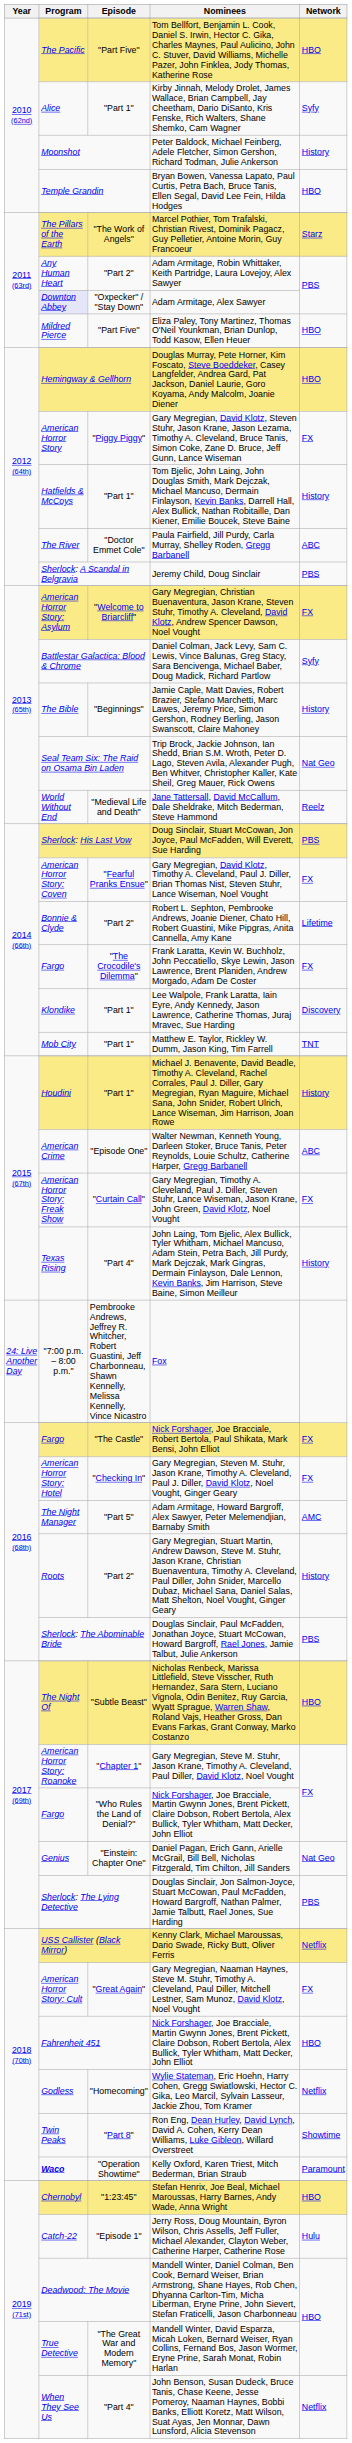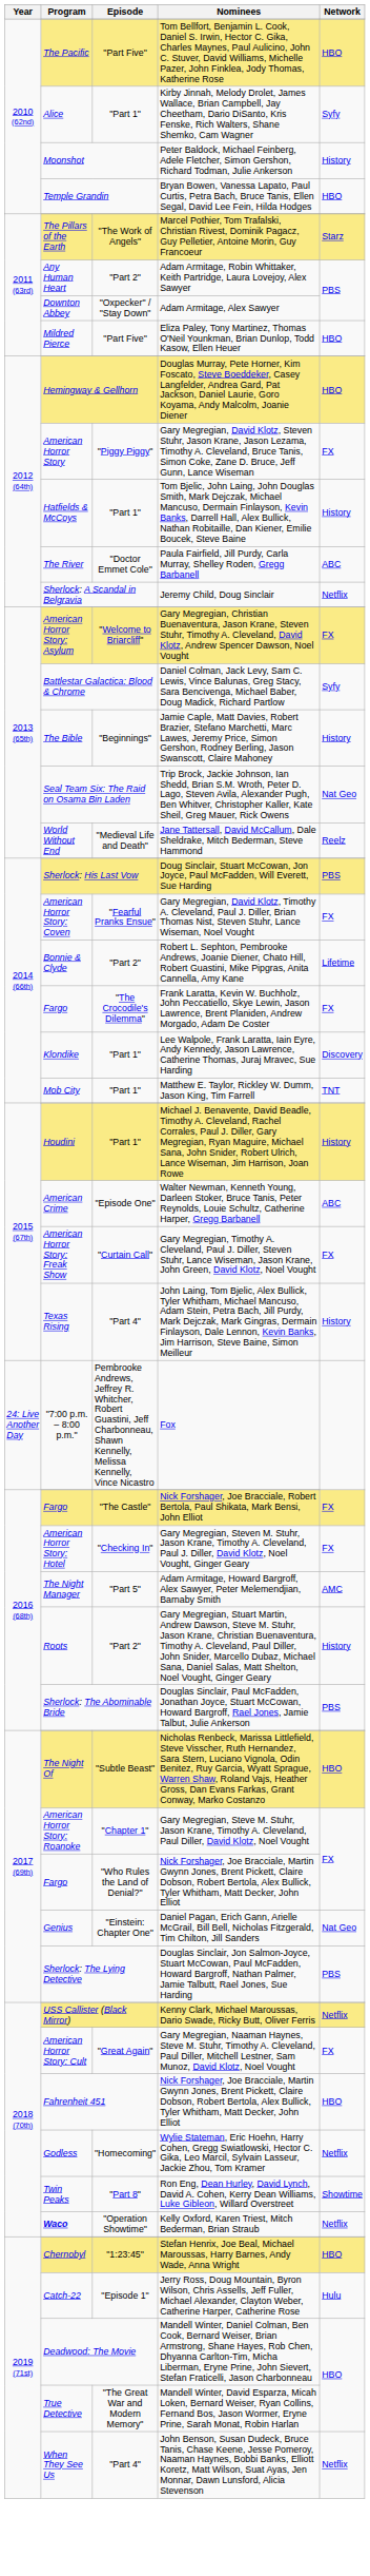 <table class="wikitable" style="width:100%">
 <tr bgcolor="#bebebe">
 <th width="5%">Year</th>
 <th width="15%">Program</th>
 <th width="15%">Episode</th>
 <th width="60%">Nominees</th>
 <th width="5%">Network</th>
 </tr>
 <tr>
 <td rowspan=5 style="text-align:center"><a href='#'>2010</a><br><small><a href='#'>(62nd)</a></small><br></td>
 </tr>
 <tr style="background:#FAEB86">
 <td><em><a href='#'>The Pacific</a></em></td>
 <td align=center>"Part Five"</td>
 <td>Tom Bellfort, Benjamin L. Cook, Daniel S. Irwin, Hector C. Gika, Charles Maynes, Paul Aulicino, John C. Stuver, David Williams, Michelle Pazer, John Finklea, Jody Thomas, Katherine Rose</td>
 <td><a href='#'>HBO</a></td>
 </tr>
 <tr>
 <td><em><a href='#'>Alice</a></em></td>
 <td align=center>"Part 1"</td>
 <td>Kirby Jinnah, Melody Drolet, James Wallace, Brian Campbell, Jay Cheetham, Dario DiSanto, Kris Fenske, Rich Walters, Shane Shemko, Cam Wagner</td>
 <td><a href='#'>Syfy</a></td>
 </tr>
 <tr>
 <td colspan=2><em><a href='#'>Moonshot</a></em></td>
 <td>Peter Baldock, Michael Feinberg, Adele Fletcher, Simon Gershon, Richard Todman, Julie Ankerson</td>
 <td><a href='#'>History</a></td>
 </tr>
 <tr>
 <td colspan=2><em><a href='#'>Temple Grandin</a></em></td>
 <td>Bryan Bowen, Vanessa Lapato, Paul Curtis, Petra Bach, Bruce Tanis, Ellen Segal, David Lee Fein, Hilda Hodges</td>
 <td><a href='#'>HBO</a></td>
 </tr>
 <tr>
 <td rowspan=5 style="text-align:center"><a href='#'>2011</a><br><small><a href='#'>(63rd)</a></small><br></td>
 </tr>
 <tr style="background:#FAEB86">
 <td><em><a href='#'>The Pillars of the Earth</a></em></td>
 <td align=center>"The Work of Angels"</td>
 <td>Marcel Pothier, Tom Trafalski, Christian Rivest, Dominik Pagacz, Guy Pelletier, Antoine Morin, Guy Francoeur</td>
 <td><a href='#'>Starz</a></td>
 </tr>
 <tr>
 <td><em><a href='#'>Any Human Heart</a></em></td>
 <td align=center>"Part 2"</td>
 <td>Adam Armitage, Robin Whittaker, Keith Partridge, Laura Lovejoy, Alex Sawyer</td>
 <td rowspan=2><a href='#'>PBS</a></td>
 </tr>
 <tr>
-<td style="background: lavender;"><em><a href='#'>Downton Abbey</a></em></td>
+<td><em><a href='#'>Downton Abbey</a></em></td>
 <td align=center>"Oxpecker" / "Stay Down"</td>
 <td>Adam Armitage, Alex Sawyer</td>
 </tr>
 <tr>
 <td><em><a href='#'>Mildred Pierce</a></em></td>
 <td align=center>"Part Five"</td>
 <td>Eliza Paley, Tony Martinez, Thomas O'Neil Younkman, Brian Dunlop, Todd Kasow, Ellen Heuer</td>
 <td><a href='#'>HBO</a></td>
 </tr>
 <tr>
 <td rowspan=6 style="text-align:center"><a href='#'>2012</a><br><small><a href='#'>(64th)</a></small><br></td>
 </tr>
 <tr style="background:#FAEB86">
 <td colspan=2><em><a href='#'>Hemingway & Gellhorn</a></em></td>
 <td>Douglas Murray, Pete Horner, Kim Foscato, <a href='#'>Steve Boeddeker</a>, Casey Langfelder, Andrea Gard, Pat Jackson, Daniel Laurie, Goro Koyama, Andy Malcolm, Joanie Diener</td>
 <td><a href='#'>HBO</a></td>
 </tr>
 <tr>
 <td><em><a href='#'>American Horror Story</a></em></td>
 <td align=center>"<a href='#'>Piggy Piggy</a>"</td>
 <td>Gary Megregian, <a href='#'>David Klotz</a>, Steven Stuhr, Jason Krane, Jason Lezama, Timothy A. Cleveland, Bruce Tanis, Simon Coke, Zane D. Bruce, Jeff Gunn, Lance Wiseman</td>
 <td><a href='#'>FX</a></td>
 </tr>
 <tr>
 <td><em><a href='#'>Hatfields & McCoys</a></em></td>
 <td align=center>"Part 1"</td>
 <td>Tom Bjelic, John Laing, John Douglas Smith, Mark Dejczak, Michael Mancuso, Dermain Finlayson, <a href='#'>Kevin Banks</a>, Darrell Hall, Alex Bullick, Nathan Robitaille, Dan Kiener, Emilie Boucek, Steve Baine</td>
 <td><a href='#'>History</a></td>
 </tr>
 <tr>
 <td><em><a href='#'>The River</a></em></td>
 <td align=center>"Doctor Emmet Cole"</td>
 <td>Paula Fairfield, Jill Purdy, Carla Murray, Shelley Roden, <a href='#'>Gregg Barbanell</a></td>
 <td><a href='#'>ABC</a></td>
 </tr>
 <tr>
 <td colspan=2><em><a href='#'>Sherlock</a>: <a href='#'>A Scandal in Belgravia</a></em></td>
 <td>Jeremy Child, Doug Sinclair</td>
-<td><a href='#'>PBS</a></td>
+<td><a href='#'>Netflix</a></td>
 </tr>
 <tr>
 <td rowspan=6 style="text-align:center"><a href='#'>2013</a><br><small><a href='#'>(65th)</a></small><br></td>
 </tr>
 <tr style="background:#FAEB86">
 <td><em><a href='#'>American Horror Story: Asylum</a></em></td>
 <td align=center>"<a href='#'>Welcome to Briarcliff</a>"</td>
 <td>Gary Megregian, Christian Buenaventura, Jason Krane, Steven Stuhr, Timothy A. Cleveland, <a href='#'>David Klotz</a>, Andrew Spencer Dawson, Noel Vought</td>
 <td><a href='#'>FX</a></td>
 </tr>
 <tr>
 <td colspan=2><em><a href='#'>Battlestar Galactica: Blood & Chrome</a></em></td>
 <td>Daniel Colman, Jack Levy, Sam C. Lewis, Vince Balunas, Greg Stacy, Sara Bencivenga, Michael Baber, Doug Madick, Richard Partlow</td>
 <td><a href='#'>Syfy</a></td>
 </tr>
 <tr>
 <td><em><a href='#'>The Bible</a></em></td>
 <td align=center>"Beginnings"</td>
 <td>Jamie Caple, Matt Davies, Robert Brazier, Stefano Marchetti, Marc Lawes, Jeremy Price, Simon Gershon, Rodney Berling, Jason Swanscott, Claire Mahoney</td>
 <td><a href='#'>History</a></td>
 </tr>
 <tr>
 <td colspan=2><em><a href='#'>Seal Team Six: The Raid on Osama Bin Laden</a></em></td>
 <td>Trip Brock, Jackie Johnson, Ian Shedd, Brian S.M. Wroth, Peter D. Lago, Steven Avila, Alexander Pugh, Ben Whitver, Christopher Kaller, Kate Sheil, Greg Mauer, Rick Owens</td>
 <td><a href='#'>Nat Geo</a></td>
 </tr>
 <tr>
 <td><em><a href='#'>World Without End</a></em></td>
 <td align=center>"Medieval Life and Death"</td>
 <td><a href='#'>Jane Tattersall</a>, <a href='#'>David McCallum</a>, Dale Sheldrake, Mitch Bederman, Steve Hammond</td>
 <td><a href='#'>Reelz</a></td>
 </tr>
 <tr>
 <td rowspan=7 style="text-align:center"><a href='#'>2014</a><br><small><a href='#'>(66th)</a></small><br></td>
 </tr>
 <tr style="background:#FAEB86">
 <td colspan=2><em><a href='#'>Sherlock</a>: <a href='#'>His Last Vow</a></em></td>
 <td>Doug Sinclair, Stuart McCowan, Jon Joyce, Paul McFadden, Will Everett, Sue Harding</td>
 <td><a href='#'>PBS</a></td>
 </tr>
 <tr>
 <td><em><a href='#'>American Horror Story: Coven</a></em></td>
 <td align=center>"<a href='#'>Fearful Pranks Ensue</a>"</td>
 <td>Gary Megregian, <a href='#'>David Klotz</a>, Timothy A. Cleveland, Paul J. Diller, Brian Thomas Nist, Steven Stuhr, Lance Wiseman, Noel Vought</td>
 <td><a href='#'>FX</a></td>
 </tr>
 <tr>
 <td><em><a href='#'>Bonnie & Clyde</a></em></td>
 <td align=center>"Part 2"</td>
 <td>Robert L. Sephton, Pembrooke Andrews, Joanie Diener, Chato Hill, Robert Guastini, Mike Pipgras, Anita Cannella, Amy Kane</td>
 <td><a href='#'>Lifetime</a></td>
 </tr>
 <tr>
 <td><em><a href='#'>Fargo</a></em></td>
 <td align=center>"<a href='#'>The Crocodile's Dilemma</a>"</td>
 <td>Frank Laratta, Kevin W. Buchholz, John Peccatiello, Skye Lewin, Jason Lawrence, Brent Planiden, Andrew Morgado, Adam De Coster</td>
 <td><a href='#'>FX</a></td>
 </tr>
 <tr>
 <td><em><a href='#'>Klondike</a></em></td>
 <td align=center>"Part 1"</td>
 <td>Lee Walpole, Frank Laratta, Iain Eyre, Andy Kennedy, Jason Lawrence, Catherine Thomas, Juraj Mravec, Sue Harding</td>
 <td><a href='#'>Discovery</a></td>
 </tr>
 <tr>
 <td><em><a href='#'>Mob City</a></em></td>
 <td align=center>"Part 1"</td>
 <td>Matthew E. Taylor, Rickley W. Dumm, Jason King, Tim Farrell</td>
 <td><a href='#'>TNT</a></td>
 </tr>
 <tr>
 <td rowspan=6 style="text-align:center"><a href='#'>2015</a><br><small><a href='#'>(67th)</a></small><br></td>
 </tr>
 <tr>
 </tr>
 <tr style="background:#FAEB86">
 <td><em><a href='#'>Houdini</a></em></td>
 <td align=center>"Part 1"</td>
 <td>Michael J. Benavente, David Beadle, Timothy A. Cleveland, Rachel Corrales, Paul J. Diller, Gary Megregian, Ryan Maguire, Michael Sana, John Snider, Robert Ulrich, Lance Wiseman, Jim Harrison, Joan Rowe</td>
 <td><a href='#'>History</a></td>
 </tr>
 <tr>
 <td><em><a href='#'>American Crime</a></em></td>
 <td align=center>"Episode One"</td>
 <td>Walter Newman, Kenneth Young, Darleen Stoker, Bruce Tanis, Peter Reynolds, Louie Schultz, Catherine Harper, <a href='#'>Gregg Barbanell</a></td>
 <td><a href='#'>ABC</a></td>
 </tr>
 <tr>
 <td><em><a href='#'>American Horror Story: Freak Show</a></em></td>
 <td align=center>"<a href='#'>Curtain Call</a>"</td>
 <td>Gary Megregian, Timothy A. Cleveland, Paul J. Diller, Steven Stuhr, Lance Wiseman, Jason Krane, John Green, <a href='#'>David Klotz</a>, Noel Vought</td>
 <td><a href='#'>FX</a></td>
 </tr>
 <tr>
 <td><em><a href='#'>Texas Rising</a></em></td>
 <td align=center>"Part 4"</td>
 <td>John Laing, Tom Bjelic, Alex Bullick, Tyler Whitham, Michael Mancuso, Adam Stein, Petra Bach, Jill Purdy, Mark Dejczak, Mark Gingras, Dermain Finlayson, Dale Lennon, <a href='#'>Kevin Banks</a>, Jim Harrison, Steve Baine, Simon Meilleur</td>
 <td><a href='#'>History</a></td>
 </tr>
 <tr>
 <td><em><a href='#'>24: Live Another Day</a></em></td>
 <td align=center>"7:00 p.m. – 8:00 p.m."</td>
 <td>Pembrooke Andrews, Jeffrey R. Whitcher, Robert Guastini, Jeff Charbonneau, Shawn Kennelly, Melissa Kennelly, Vince Nicastro</td>
 <td><a href='#'>Fox</a></td>
 </tr>
 <tr>
 <td rowspan=6 style="text-align:center"><a href='#'>2016</a><br><small><a href='#'>(68th)</a></small><br></td>
 </tr>
 <tr style="background:#FAEB86">
 <td><em><a href='#'>Fargo</a></em></td>
 <td align=center>"The Castle"</td>
 <td><a href='#'>Nick Forshager</a>, Joe Bracciale, Robert Bertola, Paul Shikata, Mark Bensi, John Elliot</td>
 <td><a href='#'>FX</a></td>
 </tr>
 <tr>
 <td><em><a href='#'>American Horror Story: Hotel</a></em></td>
 <td align=center>"<a href='#'>Checking In</a>"</td>
 <td>Gary Megregian, Steven M. Stuhr, Jason Krane, Timothy A. Cleveland, Paul J. Diller, <a href='#'>David Klotz</a>, Noel Vought, Ginger Geary</td>
 <td><a href='#'>FX</a></td>
 </tr>
 <tr>
 <td><em><a href='#'>The Night Manager</a></em></td>
 <td align=center>"Part 5"</td>
 <td>Adam Armitage, Howard Bargroff, Alex Sawyer, Peter Melemendjian, Barnaby Smith</td>
 <td><a href='#'>AMC</a></td>
 </tr>
 <tr>
 <td><em><a href='#'>Roots</a></em></td>
 <td align=center>"Part 2"</td>
 <td>Gary Megregian, Stuart Martin, Andrew Dawson, Steve M. Stuhr, Jason Krane, Christian Buenaventura, Timothy A. Cleveland, Paul Diller, John Snider, Marcello Dubaz, Michael Sana, Daniel Salas, Matt Shelton, Noel Vought, Ginger Geary</td>
 <td><a href='#'>History</a></td>
 </tr>
 <tr>
 <td colspan=2><em><a href='#'>Sherlock</a>: <a href='#'>The Abominable Bride</a></em></td>
 <td>Douglas Sinclair, Paul McFadden, Jonathan Joyce, Stuart McCowan, Howard Bargroff, <a href='#'>Rael Jones</a>, Jamie Talbut, Julie Ankerson</td>
 <td><a href='#'>PBS</a></td>
 </tr>
 <tr>
 <td rowspan=6 style="text-align:center"><a href='#'>2017</a><br><small><a href='#'>(69th)</a></small><br></td>
 </tr>
 <tr style="background:#FAEB86;">
 <td><em><a href='#'>The Night Of</a></em></td>
 <td align=center>"Subtle Beast"</td>
 <td>Nicholas Renbeck, Marissa Littlefield, Steve Visscher, Ruth Hernandez, Sara Stern, Luciano Vignola, Odin Benitez, Ruy Garcia, Wyatt Sprague, <a href='#'>Warren Shaw</a>, Roland Vajs, Heather Gross, Dan Evans Farkas, Grant Conway, Marko Costanzo</td>
 <td><a href='#'>HBO</a></td>
 </tr>
 <tr>
 <td><em><a href='#'>American Horror Story: Roanoke</a></em></td>
 <td align=center>"<a href='#'>Chapter 1</a>"</td>
 <td>Gary Megregian, Steve M. Stuhr, Jason Krane, Timothy A. Cleveland, Paul Diller, <a href='#'>David Klotz</a>, Noel Vought</td>
 <td rowspan=2><a href='#'>FX</a></td>
 </tr>
 <tr>
 <td><em><a href='#'>Fargo</a></em></td>
 <td align=center>"Who Rules the Land of Denial?"</td>
 <td><a href='#'>Nick Forshager</a>, Joe Bracciale, Martin Gwynn Jones, Brent Pickett, Claire Dobson, Robert Bertola, Alex Bullick, Tyler Whitham, Matt Decker, John Elliot</td>
 </tr>
 <tr>
 <td><em><a href='#'>Genius</a></em></td>
 <td align=center>"Einstein: Chapter One"</td>
 <td>Daniel Pagan, Erich Gann, Arielle McGrail, Bill Bell, Nicholas Fitzgerald, Tim Chilton, Jill Sanders</td>
 <td><a href='#'>Nat Geo</a></td>
 </tr>
 <tr>
 <td colspan=2><em><a href='#'>Sherlock</a>: <a href='#'>The Lying Detective</a></em></td>
 <td>Douglas Sinclair, Jon Salmon-Joyce, Stuart McCowan, Paul McFadden, Howard Bargroff, Nathan Palmer, Jamie Talbutt, Rael Jones, Sue Harding</td>
 <td><a href='#'>PBS</a></td>
 </tr>
 <tr>
 <td rowspan=7 style="text-align:center"><a href='#'>2018</a><br><small><a href='#'>(70th)</a></small><br></td>
 </tr>
 <tr style="background:#FAEB86;">
 <td colspan=2><em><a href='#'>USS Callister</a> (<a href='#'>Black Mirror</a>)</em></td>
 <td>Kenny Clark, Michael Maroussas, Dario Swade, Ricky Butt, Oliver Ferris</td>
 <td><a href='#'>Netflix</a></td>
 </tr>
 <tr>
 <td><em><a href='#'>American Horror Story: Cult</a></em></td>
 <td align=center>"<a href='#'>Great Again</a>"</td>
 <td>Gary Megregian, Naaman Haynes, Steve M. Stuhr, Timothy A. Cleveland, Paul Diller, Mitchell Lestner, Sam Munoz, <a href='#'>David Klotz</a>, Noel Vought</td>
 <td><a href='#'>FX</a></td>
 </tr>
 <tr>
 <td colspan=2><em><a href='#'>Fahrenheit 451</a></em></td>
 <td><a href='#'>Nick Forshager</a>, Joe Bracciale, Martin Gwynn Jones, Brent Pickett, Claire Dobson, Robert Bertola, Alex Bullick, Tyler Whitham, Matt Decker, John Elliot</td>
 <td><a href='#'>HBO</a></td>
 </tr>
 <tr>
 <td><em><a href='#'>Godless</a></em></td>
 <td align=center>"Homecoming"</td>
 <td><a href='#'>Wylie Stateman</a>, Eric Hoehn, Harry Cohen, Gregg Swiatlowski, Hector C. Gika, Leo Marcil, Sylvain Lasseur, Jackie Zhou, Tom Kramer</td>
 <td><a href='#'>Netflix</a></td>
 </tr>
 <tr>
 <td><em><a href='#'>Twin Peaks</a></em></td>
 <td align=center>"<a href='#'>Part 8</a>"</td>
 <td>Ron Eng, <a href='#'>Dean Hurley</a>, <a href='#'>David Lynch</a>, David A. Cohen, Kerry Dean Williams, <a href='#'>Luke Gibleon</a>, Willard Overstreet</td>
 <td><a href='#'>Showtime</a></td>
 </tr>
 <tr>
 <td><strong><em><a href='#'>Waco</a></em></strong></td>
 <td align=center>"Operation Showtime"</td>
 <td>Kelly Oxford, Karen Triest, Mitch Bederman, Brian Straub</td>
-<td><a href='#'>Paramount</a></td>
+<td><a href='#'>Netflix</a></td>
 </tr>
 <tr>
 <td rowspan=6 style="text-align:center"><a href='#'>2019</a><br><small><a href='#'>(71st)</a></small><br></td>
 </tr>
 <tr style="background:#FAEB86;">
 <td><em><a href='#'>Chernobyl</a></em></td>
 <td align=center>"1:23:45"</td>
 <td>Stefan Henrix, Joe Beal, Michael Maroussas, Harry Barnes, Andy Wade, Anna Wright</td>
 <td><a href='#'>HBO</a></td>
 </tr>
 <tr>
 <td><em><a href='#'>Catch-22</a></em></td>
 <td align=center>"Episode 1"</td>
 <td>Jerry Ross, Doug Mountain, Byron Wilson, Chris Assells, Jeff Fuller, Michael Alexander, Clayton Weber, Catherine Harper, Catherine Rose</td>
 <td><a href='#'>Hulu</a></td>
 </tr>
 <tr>
 <td colspan=2><em><a href='#'>Deadwood: The Movie</a></em></td>
 <td>Mandell Winter, Daniel Colman, Ben Cook, Bernard Weiser, Brian Armstrong, Shane Hayes, Rob Chen, Dhyanna Carlton-Tim, Micha Liberman, Eryne Prine, John Sievert, Stefan Fraticelli, Jason Charbonneau</td>
 <td rowspan=2><a href='#'>HBO</a></td>
 </tr>
 <tr>
 <td><em><a href='#'>True Detective</a></em></td>
 <td align=center>"The Great War and Modern Memory"</td>
 <td>Mandell Winter, David Esparza, Micah Loken, Bernard Weiser, Ryan Collins, Fernand Bos, Jason Wormer, Eryne Prine, Sarah Monat, Robin Harlan</td>
 </tr>
 <tr>
 <td><em><a href='#'>When They See Us</a></em></td>
 <td align=center>"Part 4"</td>
 <td>John Benson, Susan Dudeck, Bruce Tanis, Chase Keene, Jesse Pomeroy, Naaman Haynes, Bobbi Banks, Elliott Koretz, Matt Wilson, Suat Ayas, Jen Monnar, Dawn Lunsford, Alicia Stevenson</td>
 <td><a href='#'>Netflix</a></td>
 </tr>
 </table>
